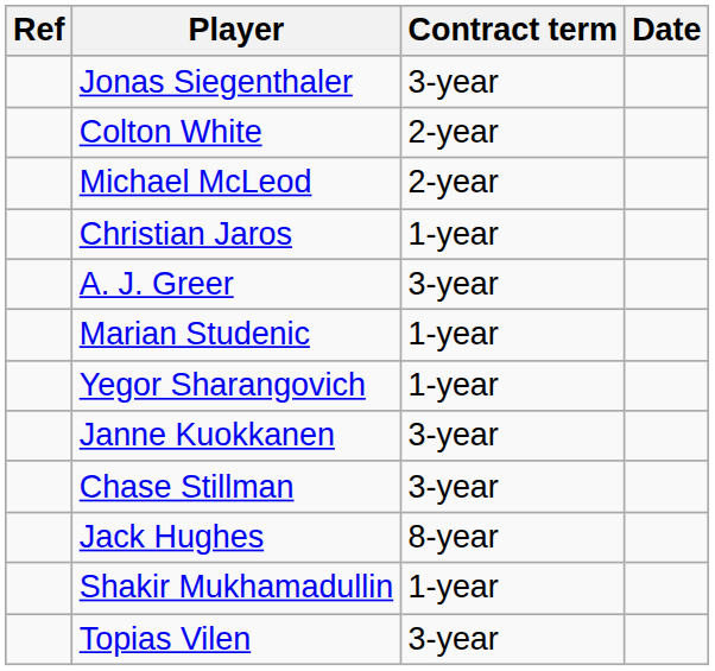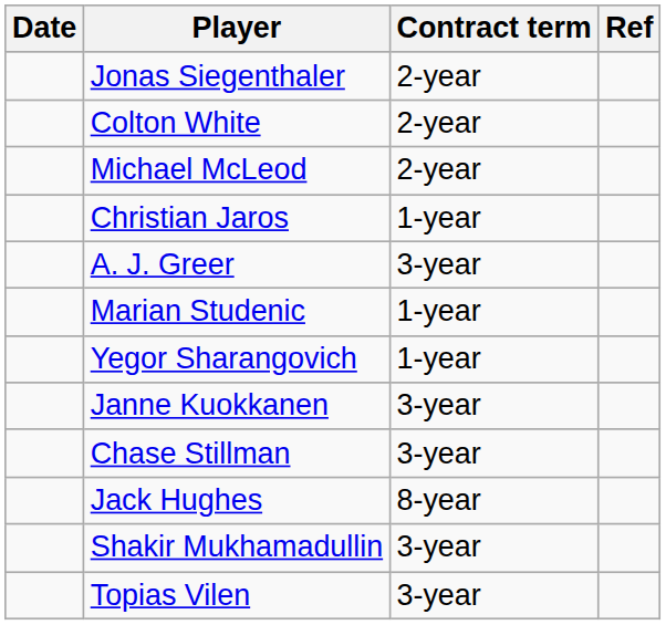 <table class="wikitable">
 <tr>
-<th>Ref</th>
+<th>Date</th>
 <th>Player</th>
 <th>Contract term</th>
-<th>Date</th>
+<th>Ref</th>
 </tr>
 <tr>
 <td></td>
 <td><a href='#'>Jonas Siegenthaler</a></td>
-<td>3-year</td>
+<td>2-year</td>
 <td></td>
 </tr>
 <tr>
 <td></td>
 <td><a href='#'>Colton White</a></td>
 <td>2-year</td>
 <td></td>
 </tr>
 <tr>
 <td></td>
 <td><a href='#'>Michael McLeod</a></td>
 <td>2-year</td>
 <td></td>
 </tr>
 <tr>
 <td></td>
 <td><a href='#'>Christian Jaros</a></td>
 <td>1-year</td>
 <td></td>
 </tr>
 <tr>
 <td></td>
 <td><a href='#'>A. J. Greer</a></td>
 <td>3-year</td>
 <td></td>
 </tr>
 <tr>
 <td></td>
 <td><a href='#'>Marian Studenic</a></td>
 <td>1-year</td>
 <td></td>
 </tr>
 <tr>
 <td></td>
 <td><a href='#'>Yegor Sharangovich</a></td>
 <td>1-year</td>
 <td></td>
 </tr>
 <tr>
 <td></td>
 <td><a href='#'>Janne Kuokkanen</a></td>
 <td>3-year</td>
 <td></td>
 </tr>
 <tr>
 <td></td>
 <td><a href='#'>Chase Stillman</a></td>
 <td>3-year</td>
 <td></td>
 </tr>
 <tr>
 <td></td>
 <td><a href='#'>Jack Hughes</a></td>
 <td>8-year</td>
 <td></td>
 </tr>
 <tr>
 <td></td>
 <td><a href='#'>Shakir Mukhamadullin</a></td>
-<td>1-year</td>
+<td>3-year</td>
 <td></td>
 </tr>
 <tr>
 <td></td>
 <td><a href='#'>Topias Vilen</a></td>
 <td>3-year</td>
 <td></td>
 </tr>
 </table>
